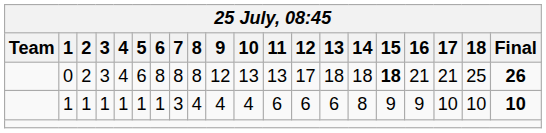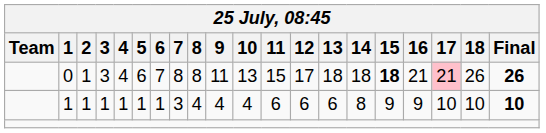 <table class=wikitable style="text-align:center; width: 55%">
 <tr>
 <th colspan=20><em>25 July, 08:45</em></th>
 </tr>
 <tr>
 <th>Team</th>
 <th>1</th>
 <th>2</th>
 <th>3</th>
 <th>4</th>
 <th>5</th>
 <th>6</th>
 <th>7</th>
 <th>8</th>
 <th>9</th>
 <th>10</th>
 <th>11</th>
 <th>12</th>
 <th>13</th>
 <th>14</th>
 <th>15</th>
 <th>16</th>
 <th>17</th>
 <th>18</th>
 <th>Final</th>
 </tr>
 <tr>
 <td align=left><strong></strong></td>
 <td>0</td>
-<td>2</td>
+<td>1</td>
 <td>3</td>
 <td>4</td>
 <td>6</td>
+<td>7</td>
 <td>8</td>
 <td>8</td>
-<td>8</td>
-<td>12</td>
+<td>11</td>
 <td>13</td>
-<td>13</td>
+<td>15</td>
 <td>17</td>
 <td>18</td>
 <td>18</td>
 <td><strong>18</strong></td>
 <td>21</td>
-<td>21</td>
-<td>25</td>
+<td style="background: pink;">21</td>
+<td>26</td>
 <td><strong>26</strong></td>
 </tr>
 <tr>
 <td align=left></td>
 <td>1</td>
 <td>1</td>
 <td>1</td>
 <td>1</td>
 <td>1</td>
 <td>1</td>
 <td>3</td>
 <td>4</td>
 <td>4</td>
 <td>4</td>
 <td>6</td>
 <td>6</td>
 <td>6</td>
 <td>8</td>
 <td>9</td>
 <td>9</td>
 <td>10</td>
 <td>10</td>
 <td><strong>10</strong></td>
 </tr>
 <tr>
 <td colspan=20></td>
 </tr>
 </table>
